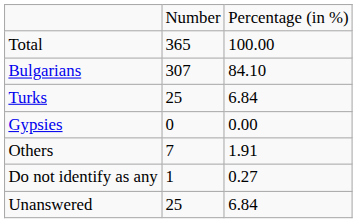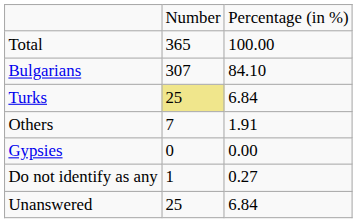 <table class="wikitable sortable">
 <tr>
 <td></td>
 <td>Number</td>
 <td>Percentage (in %)</td>
 </tr>
 <tr>
 <td>Total</td>
 <td>365</td>
 <td>100.00</td>
 </tr>
 <tr>
 <td><a href='#'>Bulgarians</a></td>
 <td>307</td>
 <td>84.10</td>
 </tr>
 <tr>
 <td><a href='#'>Turks</a></td>
-<td>25</td>
+<td style="background: khaki;">25</td>
 <td>6.84</td>
+</tr>
+<tr>
+<td>Others</td>
+<td>7</td>
+<td>1.91</td>
 </tr>
 <tr>
 <td><a href='#'>Gypsies</a></td>
 <td>0</td>
 <td>0.00</td>
-</tr>
-<tr>
-<td>Others</td>
-<td>7</td>
-<td>1.91</td>
 </tr>
 <tr>
 <td>Do not identify as any</td>
 <td>1</td>
 <td>0.27</td>
 </tr>
 <tr>
 <td>Unanswered</td>
 <td>25</td>
 <td>6.84</td>
 </tr>
 </table>
